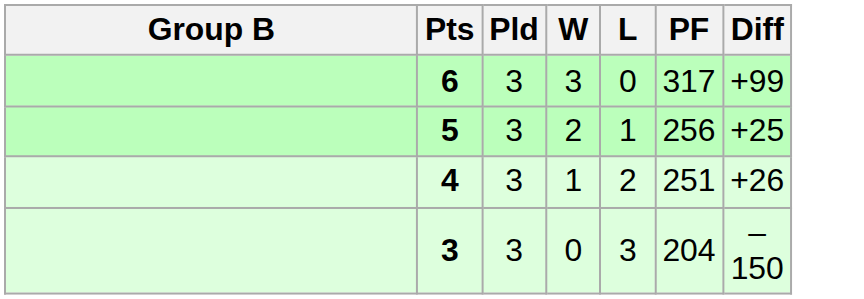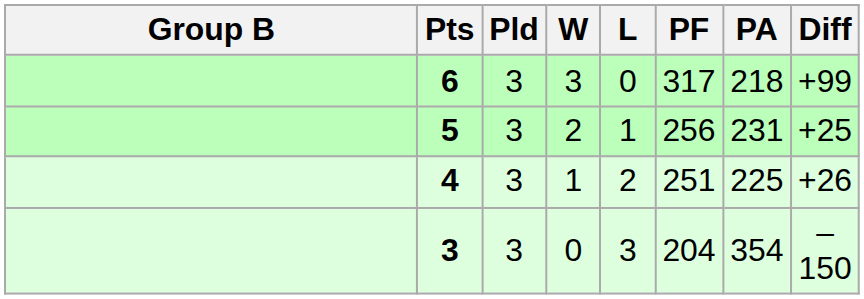 <table class=wikitable style="text-align:center">
 <tr>
 <th width=200>Group B</th>
 <th width=20>Pts</th>
 <th width=20>Pld</th>
 <th width=20>W</th>
 <th width=20>L</th>
 <th width=20>PF</th>
+<th width=20>PA</th>
 <th width=20>Diff</th>
 </tr>
 <tr style="background:#bbffbb">
 <td style="text-align:left"></td>
 <td><strong>6</strong></td>
 <td>3</td>
 <td>3</td>
 <td>0</td>
 <td>317</td>
+<td>218</td>
 <td>+99</td>
 </tr>
 <tr style="background:#bbffbb">
 <td style="text-align:left"></td>
 <td><strong>5</strong></td>
 <td>3</td>
 <td>2</td>
 <td>1</td>
 <td>256</td>
+<td>231</td>
 <td>+25</td>
 </tr>
 <tr style="background:#ddffdd">
 <td style="text-align:left"></td>
 <td><strong>4</strong></td>
 <td>3</td>
 <td>1</td>
 <td>2</td>
 <td>251</td>
+<td>225</td>
 <td>+26</td>
 </tr>
 <tr style="background:#ddffdd">
 <td style="text-align:left"></td>
 <td><strong>3</strong></td>
 <td>3</td>
 <td>0</td>
 <td>3</td>
 <td>204</td>
+<td>354</td>
 <td>–150</td>
 </tr>
 </table>
